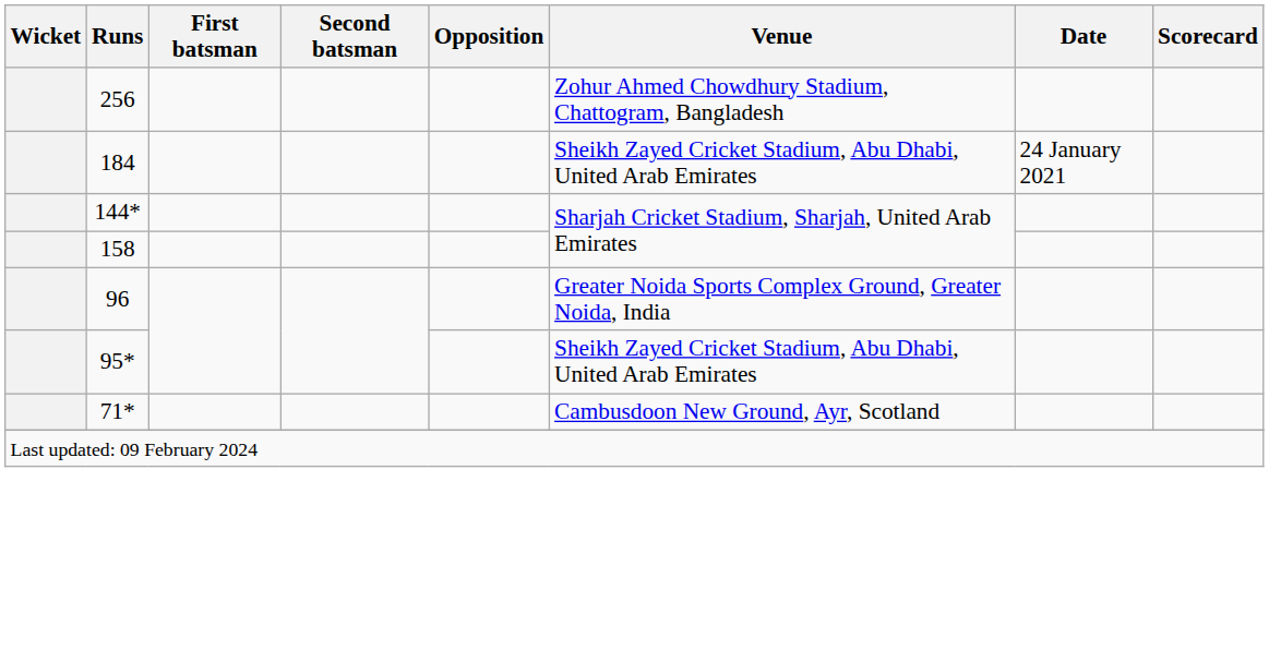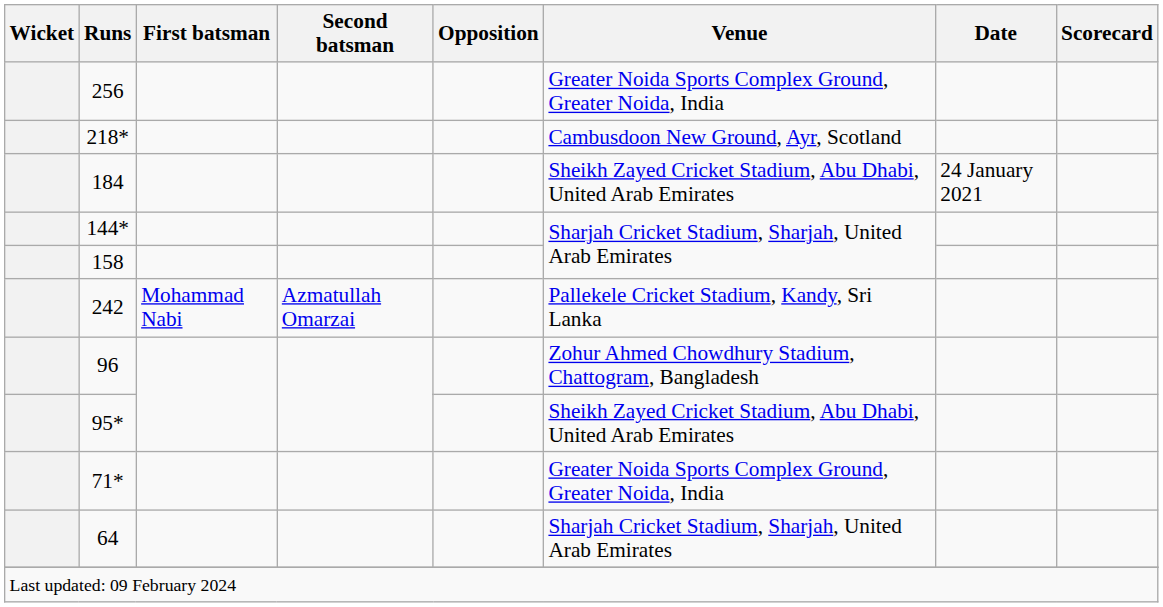 <table class="wikitable plainrowheaders sortable">
 <tr>
 <th scope=col>Wicket</th>
 <th scope=col>Runs</th>
 <th scope=col>First batsman</th>
 <th scope=col>Second batsman</th>
 <th scope=col>Opposition</th>
 <th scope=col>Venue</th>
 <th scope=col>Date</th>
 <th scope=col>Scorecard</th>
 </tr>
 <tr>
 <th align=center></th>
 <td scope=row style=text-align:center;>256</td>
 <td></td>
 <td></td>
 <td></td>
-<td><a href='#'>Zohur Ahmed Chowdhury Stadium</a>, <a href='#'>Chattogram</a>, Bangladesh</td>
+<td><a href='#'>Greater Noida Sports Complex Ground</a>, <a href='#'>Greater Noida</a>, India</td>
+<td></td>
+<td></td>
+</tr>
+<tr>
+<th align=center></th>
+<td scope=row style=text-align:center;>218*</td>
+<td></td>
+<td></td>
+<td></td>
+<td><a href='#'>Cambusdoon New Ground</a>, <a href='#'>Ayr</a>, Scotland</td>
 <td></td>
 <td></td>
 </tr>
 <tr>
 <th align=center></th>
 <td scope=row style=text-align:center;>184</td>
 <td></td>
 <td></td>
 <td></td>
 <td><a href='#'>Sheikh Zayed Cricket Stadium</a>, <a href='#'>Abu Dhabi</a>, United Arab Emirates</td>
 <td>24 January 2021</td>
 <td></td>
 </tr>
 <tr>
 <th align=center></th>
 <td scope=row style="text-align:center;">144*</td>
 <td></td>
 <td></td>
 <td></td>
 <td rowspan=2><a href='#'>Sharjah Cricket Stadium</a>, <a href='#'>Sharjah</a>, United Arab Emirates</td>
 <td></td>
 <td></td>
 </tr>
 <tr>
 <th align=center></th>
 <td scope=row style=text-align:center;>158</td>
 <td></td>
 <td></td>
 <td></td>
 <td></td>
 <td></td>
 </tr>
 <tr>
 <th align=center></th>
+<td scope=row style=text-align:center;>242</td>
+<td><a href='#'>Mohammad Nabi</a></td>
+<td><a href='#'>Azmatullah Omarzai</a></td>
+<td></td>
+<td><a href='#'>Pallekele Cricket Stadium</a>, <a href='#'>Kandy</a>, Sri Lanka</td>
+<td></td>
+<td></td>
+</tr>
+<tr>
+<th align=center></th>
 <td scope=row style=text-align:center;>96</td>
 <td rowspan=2></td>
 <td rowspan=2></td>
 <td></td>
-<td><a href='#'>Greater Noida Sports Complex Ground</a>, <a href='#'>Greater Noida</a>, India</td>
+<td><a href='#'>Zohur Ahmed Chowdhury Stadium</a>, <a href='#'>Chattogram</a>, Bangladesh</td>
 <td></td>
 <td></td>
 </tr>
 <tr>
 <th align=center></th>
 <td scope=row style=text-align:center;>95*</td>
 <td></td>
 <td><a href='#'>Sheikh Zayed Cricket Stadium</a>, <a href='#'>Abu Dhabi</a>, United Arab Emirates</td>
 <td></td>
 <td></td>
 </tr>
 <tr>
 <th align=center></th>
 <td scope=row style=text-align:center;>71*</td>
 <td></td>
 <td></td>
 <td></td>
-<td><a href='#'>Cambusdoon New Ground</a>, <a href='#'>Ayr</a>, Scotland</td>
+<td><a href='#'>Greater Noida Sports Complex Ground</a>, <a href='#'>Greater Noida</a>, India</td>
+<td></td>
+<td></td>
+</tr>
+<tr>
+<th align=center></th>
+<td scope=row style=text-align:center;>64</td>
+<td></td>
+<td></td>
+<td></td>
+<td><a href='#'>Sharjah Cricket Stadium</a>, <a href='#'>Sharjah</a>, United Arab Emirates</td>
 <td></td>
 <td></td>
 </tr>
 <tr>
 </tr>
 <tr class=sortbottom>
 <td colspan=8><small>Last updated: 09 February 2024</small></td>
 </tr>
 </table>
